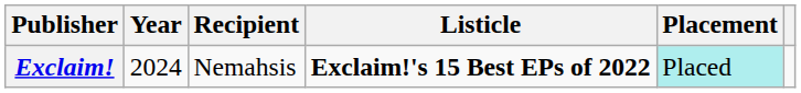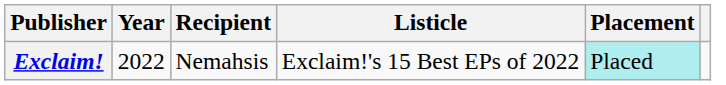 <table class="wikitable plainrowheaders sortable" style="margin-right: 0;">
 <tr>
 <th scope="col">Publisher</th>
 <th scope="col">Year</th>
 <th>Recipient</th>
 <th scope="col">Listicle</th>
 <th scope="col">Placement</th>
 <th scope="col" class="unsortable"></th>
 </tr>
 <tr>
 <th scope="row"><em><a href='#'>Exclaim!</a></em></th>
-<td>2024</td>
+<td>2022</td>
 <td>Nemahsis</td>
-<td><strong>Exclaim!'s 15 Best EPs of 2022</strong></td>
+<td>Exclaim!'s 15 Best EPs of 2022</td>
 <td style="background: paleturquoise;">Placed</td>
 <td></td>
 </tr>
 </table>
